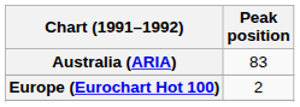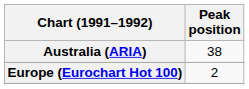 <table class="wikitable sortable plainrowheaders" style="text-align:center">
 <tr>
 <th>Chart (1991–1992)</th>
 <th>Peak<br>position</th>
 </tr>
 <tr>
 <th scope="row">Australia (<a href='#'>ARIA</a>)</th>
-<td>83</td>
+<td>38</td>
 </tr>
 <tr>
 </tr>
 <tr>
 </tr>
 <tr>
 <th scope="row">Europe (<a href='#'>Eurochart Hot 100</a>)</th>
 <td>2</td>
 </tr>
 <tr>
 </tr>
 <tr>
 </tr>
 <tr>
 </tr>
 <tr>
 </tr>
 <tr>
 </tr>
 <tr>
 </tr>
 </table>
